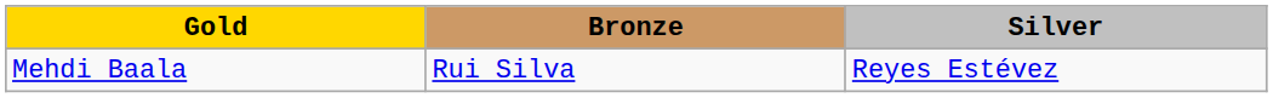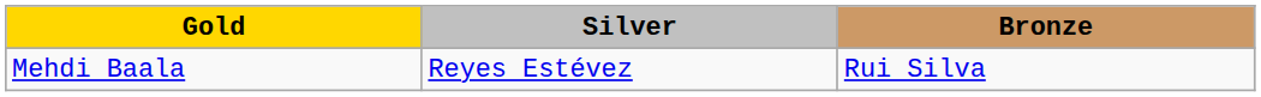 <table class="wikitable" style="text-align:left">
 <tr align="center">
 <td width=200 bgcolor=gold><strong>Gold</strong></td>
+<td width=200 bgcolor=silver><strong>Silver</strong></td>
 <td width=200 bgcolor=CC9966><strong>Bronze</strong></td>
-<td width=200 bgcolor=silver><strong>Silver</strong></td>
 </tr>
 <tr>
 <td><a href='#'>Mehdi Baala</a><br><em></em></td>
+<td><a href='#'>Reyes Estévez</a><br><em></em></td>
 <td><a href='#'>Rui Silva</a><br><em></em></td>
-<td><a href='#'>Reyes Estévez</a><br><em></em></td>
 </tr>
 </table>
